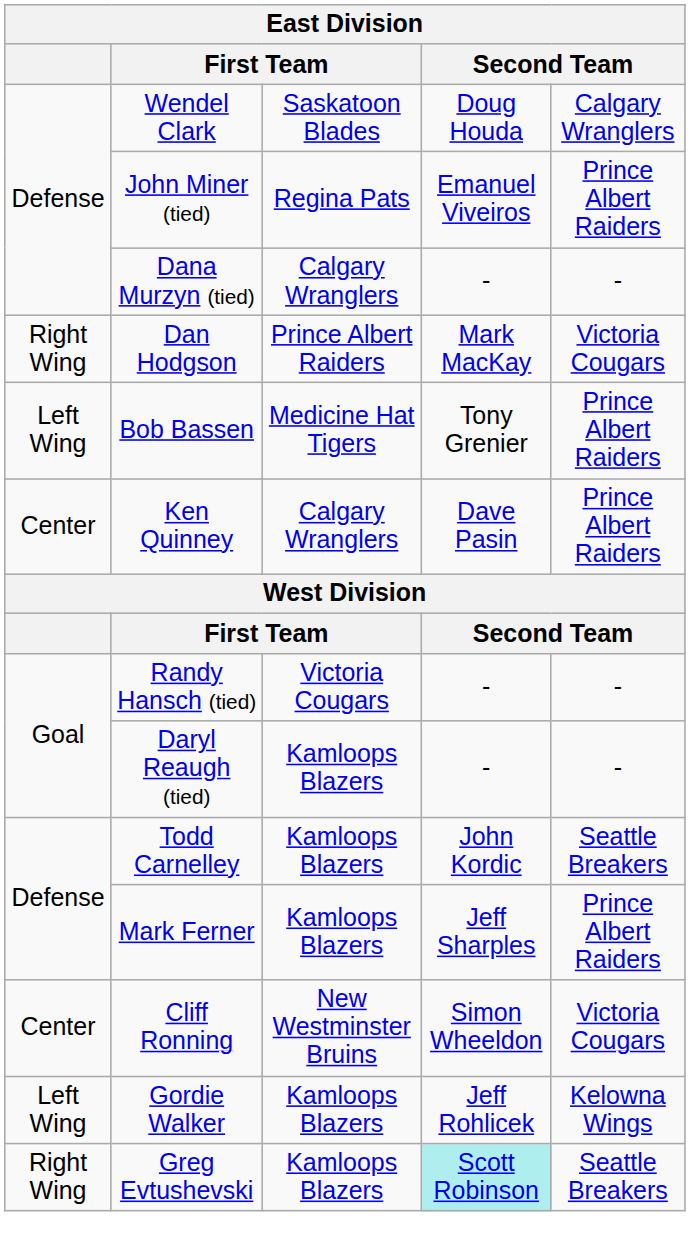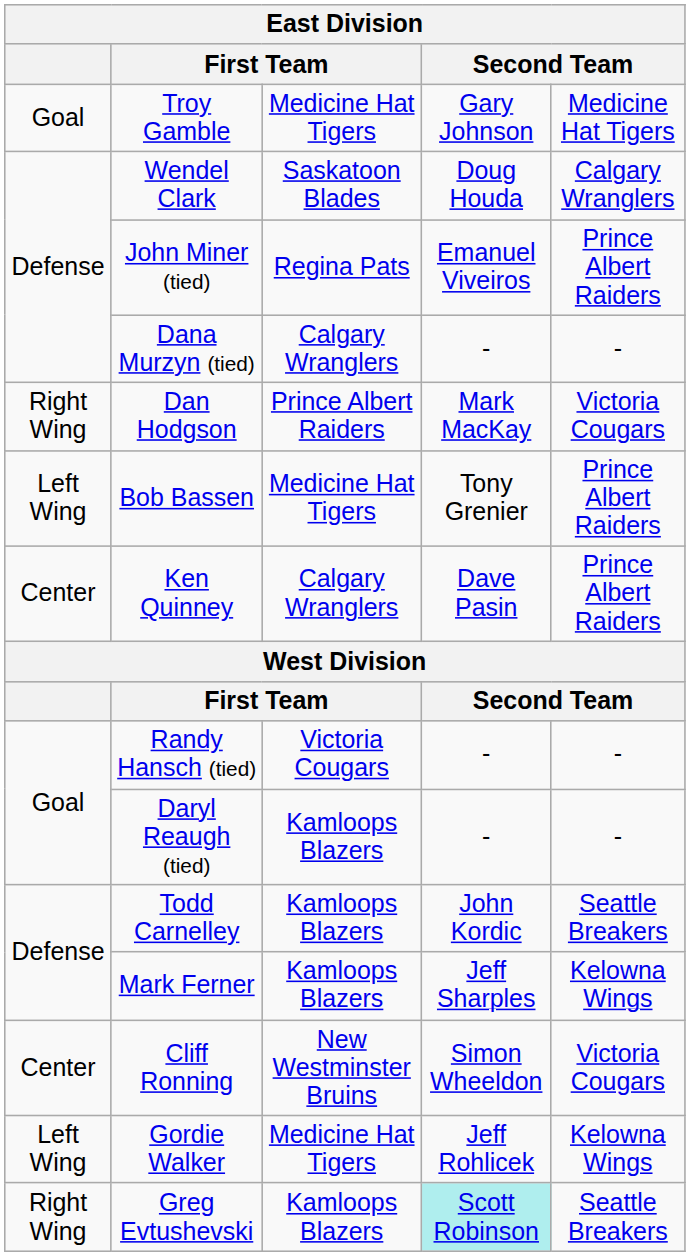 <table class="wikitable" style="text-align:center;" width="70%">
 <tr>
 <th colspan="5">East Division</th>
 </tr>
 <tr>
 <th></th>
 <th colspan="2">First Team</th>
 <th colspan="2">Second Team</th>
+</tr>
+<tr>
+<td>Goal</td>
+<td><a href='#'>Troy Gamble</a></td>
+<td><a href='#'>Medicine Hat Tigers</a></td>
+<td><a href='#'>Gary Johnson</a></td>
+<td><a href='#'>Medicine Hat Tigers</a></td>
 </tr>
 <tr>
 <td rowspan="3">Defense</td>
 <td><a href='#'>Wendel Clark</a></td>
 <td><a href='#'>Saskatoon Blades</a></td>
 <td><a href='#'>Doug Houda</a></td>
 <td><a href='#'>Calgary Wranglers</a></td>
 </tr>
 <tr>
 <td><a href='#'>John Miner</a> <small>(tied)</small></td>
 <td><a href='#'>Regina Pats</a></td>
 <td><a href='#'>Emanuel Viveiros</a></td>
 <td><a href='#'>Prince Albert Raiders</a></td>
 </tr>
 <tr>
 <td><a href='#'>Dana Murzyn</a> <small>(tied)</small></td>
 <td><a href='#'>Calgary Wranglers</a></td>
 <td>-</td>
 <td>-</td>
 </tr>
 <tr>
 <td>Right Wing</td>
 <td><a href='#'>Dan Hodgson</a></td>
 <td><a href='#'>Prince Albert Raiders</a></td>
 <td><a href='#'>Mark MacKay</a></td>
 <td><a href='#'>Victoria Cougars</a></td>
 </tr>
 <tr>
 <td>Left Wing</td>
 <td><a href='#'>Bob Bassen</a></td>
 <td><a href='#'>Medicine Hat Tigers</a></td>
 <td>Tony Grenier</td>
 <td><a href='#'>Prince Albert Raiders</a></td>
 </tr>
 <tr>
 <td>Center</td>
 <td><a href='#'>Ken Quinney</a></td>
 <td><a href='#'>Calgary Wranglers</a></td>
 <td><a href='#'>Dave Pasin</a></td>
 <td><a href='#'>Prince Albert Raiders</a></td>
 </tr>
 <tr>
 <th colspan="5">West Division</th>
 </tr>
 <tr>
 <th></th>
 <th colspan="2">First Team</th>
 <th colspan="2">Second Team</th>
 </tr>
 <tr>
 <td rowspan="2">Goal</td>
 <td><a href='#'>Randy Hansch</a> <small>(tied)</small></td>
 <td><a href='#'>Victoria Cougars</a></td>
 <td>-</td>
 <td>-</td>
 </tr>
 <tr>
 <td><a href='#'>Daryl Reaugh</a> <small>(tied)</small></td>
 <td><a href='#'>Kamloops Blazers</a></td>
 <td>-</td>
 <td>-</td>
 </tr>
 <tr>
 <td rowspan="2">Defense</td>
 <td><a href='#'>Todd Carnelley</a></td>
 <td><a href='#'>Kamloops Blazers</a></td>
 <td><a href='#'>John Kordic</a></td>
 <td><a href='#'>Seattle Breakers</a></td>
 </tr>
 <tr>
 <td><a href='#'>Mark Ferner</a></td>
 <td><a href='#'>Kamloops Blazers</a></td>
 <td><a href='#'>Jeff Sharples</a></td>
-<td><a href='#'>Prince Albert Raiders</a></td>
+<td><a href='#'>Kelowna Wings</a></td>
 </tr>
 <tr>
 <td>Center</td>
 <td><a href='#'>Cliff Ronning</a></td>
 <td><a href='#'>New Westminster Bruins</a></td>
 <td><a href='#'>Simon Wheeldon</a></td>
 <td><a href='#'>Victoria Cougars</a></td>
 </tr>
 <tr>
 <td>Left Wing</td>
 <td><a href='#'>Gordie Walker</a></td>
-<td><a href='#'>Kamloops Blazers</a></td>
+<td><a href='#'>Medicine Hat Tigers</a></td>
 <td><a href='#'>Jeff Rohlicek</a></td>
 <td><a href='#'>Kelowna Wings</a></td>
 </tr>
 <tr>
 <td>Right Wing</td>
 <td><a href='#'>Greg Evtushevski</a></td>
 <td><a href='#'>Kamloops Blazers</a></td>
 <td style="background: paleturquoise;"><a href='#'>Scott Robinson</a></td>
 <td><a href='#'>Seattle Breakers</a></td>
 </tr>
 </table>
